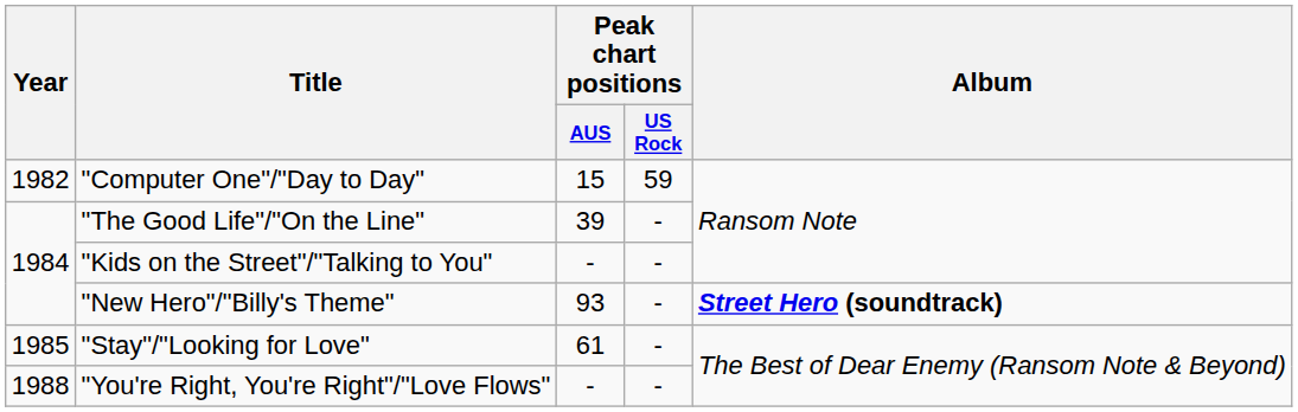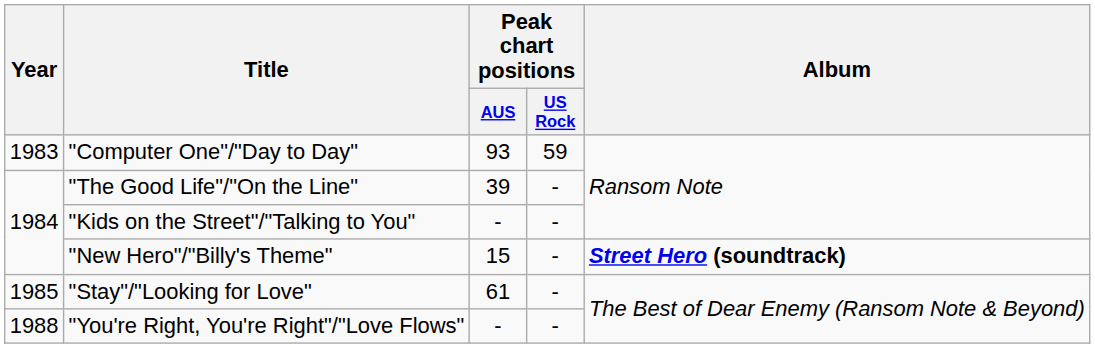 <table class="wikitable plainrowheaders">
 <tr>
 <th rowspan="2"  width="1em">Year</th>
 <th rowspan="2">Title</th>
 <th colspan="2">Peak chart positions</th>
 <th rowspan="2">Album</th>
 </tr>
 <tr>
 <th style="width:3em;font-size:75%"><a href='#'>AUS</a><br></th>
 <th style="width:3em;font-size:75%"><a href='#'>US Rock</a><br></th>
 </tr>
 <tr>
-<td>1982</td>
+<td>1983</td>
 <td>"Computer One"/"Day to Day"</td>
-<td align="center">15</td>
+<td align="center">93</td>
 <td align="center">59</td>
 <td rowspan="3"><em>Ransom Note</em></td>
 </tr>
 <tr>
 <td rowspan="3">1984</td>
 <td>"The Good Life"/"On the Line"</td>
 <td align="center">39</td>
 <td align="center">-</td>
 </tr>
 <tr>
 <td>"Kids on the Street"/"Talking to You"</td>
 <td align="center">-</td>
 <td align="center">-</td>
 </tr>
 <tr>
 <td>"New Hero"/"Billy's Theme"</td>
-<td align="center">93</td>
+<td align="center">15</td>
 <td align="center">-</td>
 <td><strong><em><a href='#'>Street Hero</a></em> (soundtrack)</strong></td>
 </tr>
 <tr>
 <td>1985</td>
 <td>"Stay"/"Looking for Love"</td>
 <td align="center">61</td>
 <td align="center">-</td>
 <td rowspan="2"><em>The Best of Dear Enemy (Ransom Note & Beyond)</em></td>
 </tr>
 <tr>
 <td>1988</td>
 <td>"You're Right, You're Right"/"Love Flows"</td>
 <td align="center">-</td>
 <td align="center">-</td>
 </tr>
 </table>
